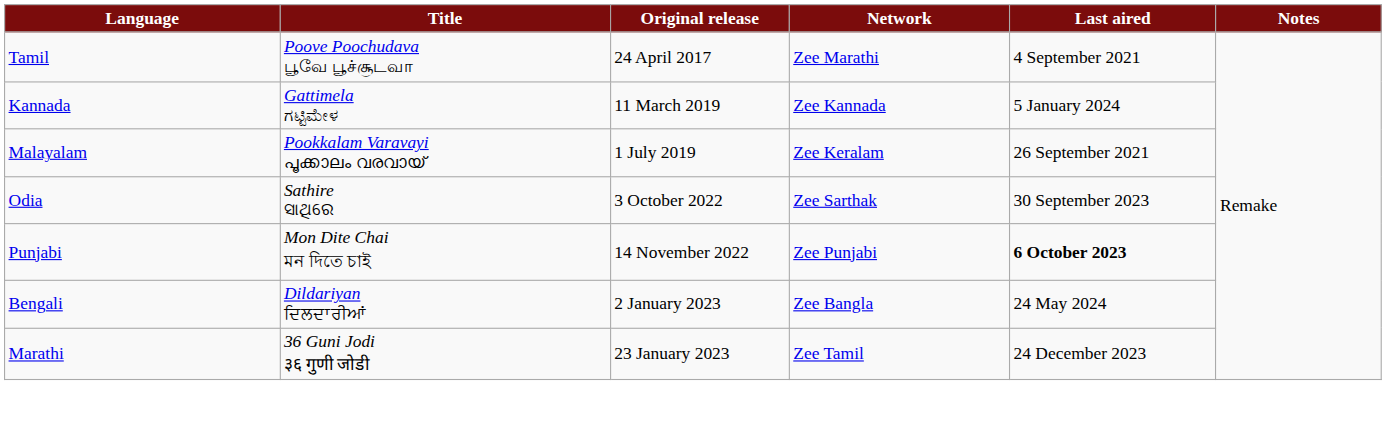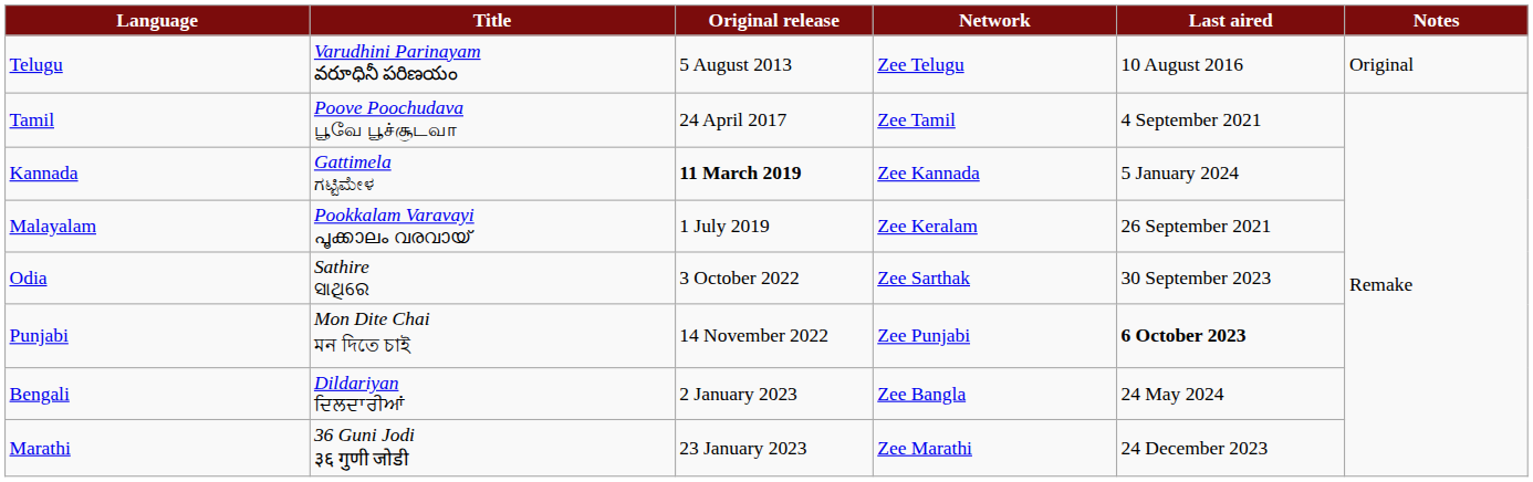 <table class="wikitable" style="width: 100%; margin-right: 0;">
 <tr style="color:white">
 <th style="background:#7b0c0c; width:20%;">Language</th>
 <th style="background:#7b0c0c; width:24%;">Title</th>
 <th style="background:#7b0c0c; width:13%;">Original release</th>
 <th style="background:#7b0c0c; width:16%;">Network</th>
 <th style="background:#7b0c0c; width:15%;">Last aired</th>
 <th style="background:#7b0c0c; width:18%;">Notes</th>
 </tr>
 <tr>
+<td><a href='#'>Telugu</a></td>
+<td><em><a href='#'>Varudhini Parinayam</a></em> <br> వరూధినీ పరిణయం</td>
+<td>5 August 2013</td>
+<td><a href='#'>Zee Telugu</a></td>
+<td>10 August 2016</td>
+<td>Original</td>
+</tr>
+<tr>
 <td><a href='#'>Tamil</a></td>
 <td><em><a href='#'>Poove Poochudava</a></em> <br> பூவே பூச்சூடவா</td>
 <td>24 April 2017</td>
-<td><a href='#'>Zee Marathi</a></td>
+<td><a href='#'>Zee Tamil</a></td>
 <td>4 September 2021</td>
 <td rowspan="7">Remake</td>
 </tr>
 <tr>
 <td><a href='#'>Kannada</a></td>
 <td><em><a href='#'>Gattimela</a></em> <br> ಗಟ್ಟಿಮೇಳ</td>
-<td>11 March 2019</td>
+<td><strong>11 March 2019</strong></td>
 <td><a href='#'>Zee Kannada</a></td>
 <td>5 January 2024</td>
 </tr>
 <tr>
 <td><a href='#'>Malayalam</a></td>
 <td><em><a href='#'>Pookkalam Varavayi</a></em> <br> പൂക്കാലം വരവായ്</td>
 <td>1 July 2019</td>
 <td><a href='#'>Zee Keralam</a></td>
 <td>26 September 2021</td>
 </tr>
 <tr>
 <td><a href='#'>Odia</a></td>
 <td><em>Sathire</em> <br> ସାଥିରେ</td>
 <td>3 October 2022</td>
 <td><a href='#'>Zee Sarthak</a></td>
 <td>30 September 2023</td>
 </tr>
 <tr>
 <td><a href='#'>Punjabi</a></td>
 <td><em>Mon Dite Chai</em> <br> মন দিতে চাই</td>
 <td>14 November 2022</td>
 <td><a href='#'>Zee Punjabi</a></td>
 <td><strong>6 October 2023</strong></td>
 </tr>
 <tr>
 <td><a href='#'>Bengali</a></td>
 <td><em><a href='#'>Dildariyan</a></em> <br> ਦਿਲਦਾਰੀਆਂ</td>
 <td>2 January 2023</td>
 <td><a href='#'>Zee Bangla</a></td>
 <td>24 May 2024</td>
 </tr>
 <tr>
 <td><a href='#'>Marathi</a></td>
 <td><em>36 Guni Jodi</em> <br> ३६ गुणी जोडी</td>
 <td>23 January 2023</td>
-<td><a href='#'>Zee Tamil</a></td>
+<td><a href='#'>Zee Marathi</a></td>
 <td>24 December 2023</td>
 </tr>
 </table>
